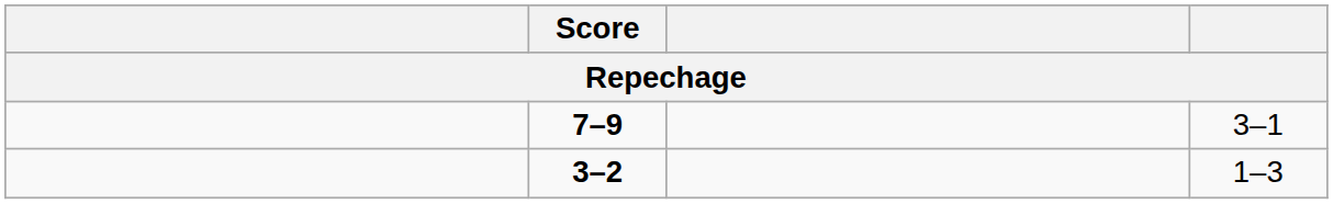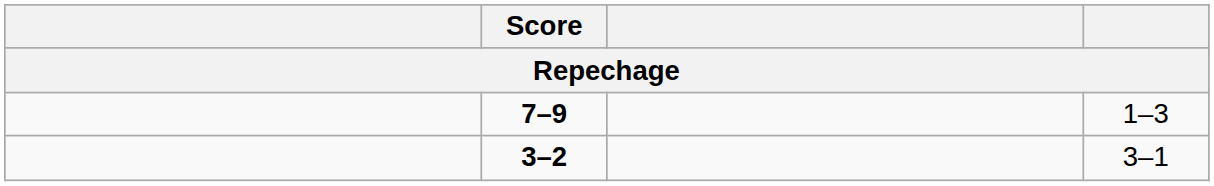 <table class="wikitable" style="text-align: left;">
 <tr>
 <th align="right" width="270"></th>
 <th width="65">Score</th>
 <th align="left" width="270"></th>
 <th width="65"></th>
 </tr>
 <tr>
 <th colspan=4>Repechage</th>
 </tr>
 <tr>
 <td></td>
 <td align=center><strong>7–9</strong></td>
 <td><strong></strong></td>
-<td align=center>3–1 <strong></strong></td>
+<td align=center>1–3 <strong></strong></td>
 </tr>
 <tr>
 <td><strong></strong></td>
 <td align=center><strong>3–2</strong></td>
 <td></td>
-<td align=center>1–3 <strong></strong></td>
+<td align=center>3–1 <strong></strong></td>
 </tr>
 </table>
